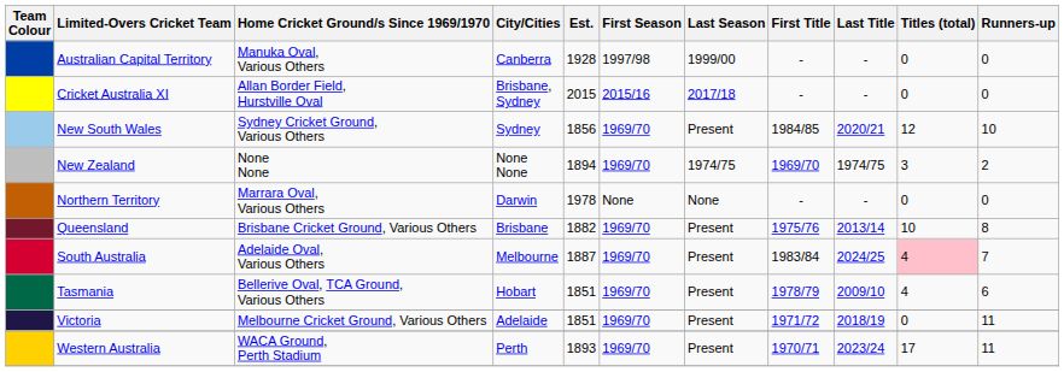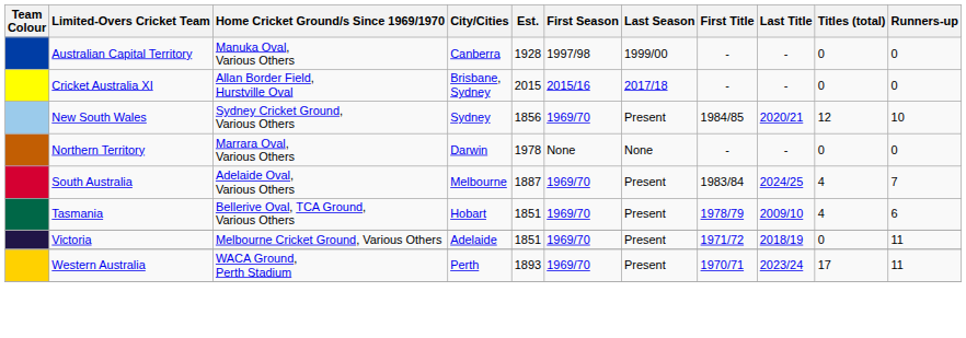 <table class="wikitable" style="font-size:90%">
 <tr bgcolor="#efefef">
 <th width=30>Team Colour</th>
 <th>Limited-Overs Cricket Team</th>
 <th>Home Cricket Ground/s Since 1969/1970</th>
 <th>City/Cities</th>
 <th>Est.</th>
 <th>First Season</th>
 <th>Last Season</th>
 <th>First Title</th>
 <th>Last Title</th>
 <th>Titles (total)</th>
 <th>Runners-up</th>
 </tr>
 <tr>
 <td bgcolor="#003DA5"> </td>
 <td><a href='#'>Australian Capital Territory</a></td>
 <td><a href='#'>Manuka Oval</a>,<br>Various Others</td>
 <td><a href='#'>Canberra</a></td>
 <td>1928</td>
 <td>1997/98</td>
 <td>1999/00</td>
 <td align=center>-</td>
 <td align=center>-</td>
 <td>0</td>
 <td>0</td>
 </tr>
 <tr>
 <td bgcolor="#FFFF00"> </td>
 <td><a href='#'>Cricket Australia XI</a></td>
 <td><a href='#'>Allan Border Field</a>,<br><a href='#'>Hurstville Oval</a></td>
 <td><a href='#'>Brisbane</a>,<br><a href='#'>Sydney</a></td>
 <td>2015</td>
 <td><a href='#'>2015/16</a></td>
 <td><a href='#'>2017/18</a></td>
 <td align=center>-</td>
 <td align=center>-</td>
 <td>0</td>
 <td>0</td>
 </tr>
 <tr>
 <td bgcolor="#9BCBEB"> </td>
 <td><a href='#'>New South Wales</a></td>
 <td><a href='#'>Sydney Cricket Ground</a>,<br>Various Others</td>
 <td><a href='#'>Sydney</a></td>
 <td>1856</td>
 <td><a href='#'>1969/70</a></td>
 <td>Present</td>
 <td>1984/85</td>
 <td><a href='#'>2020/21</a></td>
 <td>12</td>
 <td>10</td>
 </tr>
 <tr>
-<td bgcolor="#BEBEBE"> </td>
-<td><a href='#'>New Zealand</a></td>
-<td>None<br>None </td>
-<td>None<br>None </td>
-<td>1894</td>
-<td><a href='#'>1969/70</a></td>
-<td>1974/75</td>
-<td><a href='#'>1969/70</a></td>
-<td>1974/75</td>
-<td>3</td>
-<td>2</td>
-</tr>
-<tr>
 <td bgcolor="#C25E03"> </td>
 <td><a href='#'>Northern Territory</a></td>
 <td><a href='#'>Marrara Oval</a>,<br>Various Others</td>
 <td><a href='#'>Darwin</a></td>
 <td>1978</td>
 <td>None</td>
 <td>None</td>
 <td align=center>-</td>
 <td align=center>-</td>
 <td>0</td>
 <td>0</td>
 </tr>
 <tr>
-<td bgcolor="#73182C"> </td>
-<td><a href='#'>Queensland</a></td>
-<td><a href='#'>Brisbane Cricket Ground</a>, Various Others</td>
-<td><a href='#'>Brisbane</a></td>
-<td>1882</td>
-<td><a href='#'>1969/70</a></td>
-<td>Present</td>
-<td><a href='#'>1975/76</a></td>
-<td><a href='#'>2013/14</a></td>
-<td>10</td>
-<td>8</td>
-</tr>
-<tr>
 <td bgcolor="#D50032"> </td>
 <td><a href='#'>South Australia</a></td>
 <td><a href='#'>Adelaide Oval</a>,<br>Various Others</td>
 <td><a href='#'>Melbourne</a></td>
 <td>1887</td>
 <td><a href='#'>1969/70</a></td>
 <td>Present</td>
 <td>1983/84</td>
 <td><a href='#'>2024/25</a></td>
-<td style="background: pink;">4</td>
+<td>4</td>
 <td>7</td>
 </tr>
 <tr>
 <td bgcolor="#006747"> </td>
 <td><a href='#'>Tasmania</a></td>
 <td><a href='#'>Bellerive Oval</a>, <a href='#'>TCA Ground</a>,<br>Various Others</td>
 <td><a href='#'>Hobart</a></td>
 <td>1851</td>
 <td><a href='#'>1969/70</a></td>
 <td>Present</td>
 <td><a href='#'>1978/79</a></td>
 <td><a href='#'>2009/10</a></td>
 <td>4</td>
 <td>6</td>
 </tr>
 <tr>
 </tr>
 <tr>
 <td bgcolor="#201547"> </td>
 <td><a href='#'>Victoria</a><br></td>
 <td><a href='#'>Melbourne Cricket Ground</a>, Various Others</td>
 <td><a href='#'>Adelaide</a></td>
 <td>1851</td>
 <td><a href='#'>1969/70</a></td>
 <td>Present</td>
 <td><a href='#'>1971/72</a></td>
 <td><a href='#'>2018/19</a></td>
 <td>0</td>
 <td>11</td>
 </tr>
 <tr>
 </tr>
 <tr>
 <td bgcolor="#FFD100"> </td>
 <td><a href='#'>Western Australia</a><br></td>
 <td><a href='#'>WACA Ground</a>,<br><a href='#'>Perth Stadium</a></td>
 <td><a href='#'>Perth</a></td>
 <td>1893</td>
 <td><a href='#'>1969/70</a></td>
 <td>Present</td>
 <td><a href='#'>1970/71</a></td>
 <td><a href='#'>2023/24</a></td>
 <td>17</td>
 <td>11</td>
 </tr>
 <tr>
 </tr>
 </table>
